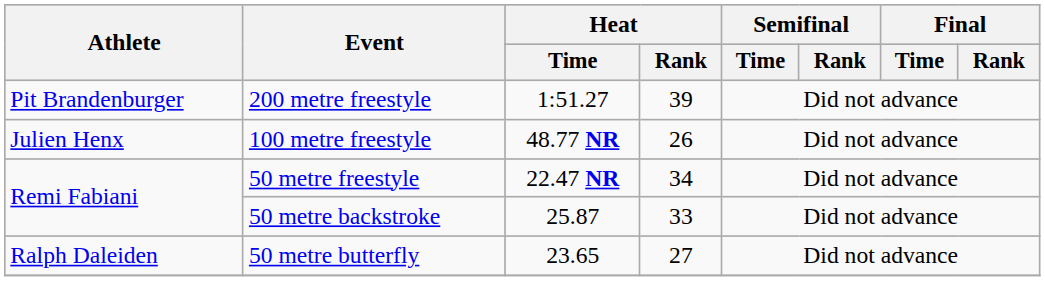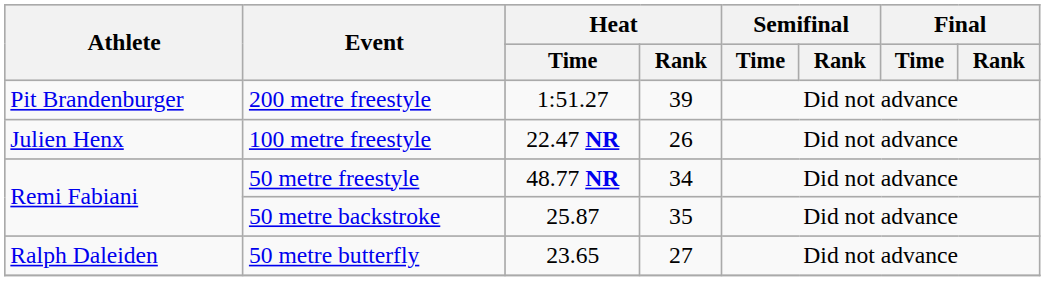 <table class="wikitable" style="text-align:center; font-size:90%; width:50%;">
 <tr>
 <th rowspan="2">Athlete</th>
 <th rowspan="2">Event</th>
 <th colspan="2">Heat</th>
 <th colspan="2">Semifinal</th>
 <th colspan="2">Final</th>
 </tr>
 <tr style="font-size:95%">
 <th>Time</th>
 <th>Rank</th>
 <th>Time</th>
 <th>Rank</th>
 <th>Time</th>
 <th>Rank</th>
 </tr>
 <tr>
 <td align=left><a href='#'>Pit Brandenburger</a></td>
 <td align=left><a href='#'>200 metre freestyle</a></td>
 <td>1:51.27</td>
 <td>39</td>
 <td colspan=4>Did not advance</td>
 </tr>
 <tr>
 <td align=left><a href='#'>Julien Henx</a></td>
 <td align=left><a href='#'>100 metre freestyle</a></td>
-<td>48.77 <strong><a href='#'>NR</a></strong></td>
+<td>22.47 <strong><a href='#'>NR</a></strong></td>
 <td>26</td>
 <td colspan=4>Did not advance</td>
 </tr>
 <tr>
 <td align=left rowspan=2><a href='#'>Remi Fabiani</a></td>
 <td align=left><a href='#'>50 metre freestyle</a></td>
-<td>22.47 <strong><a href='#'>NR</a></strong></td>
+<td>48.77 <strong><a href='#'>NR</a></strong></td>
 <td>34</td>
 <td colspan=4>Did not advance</td>
 </tr>
 <tr>
 <td align=left><a href='#'>50 metre backstroke</a></td>
 <td>25.87</td>
-<td>33</td>
+<td>35</td>
 <td colspan=4>Did not advance</td>
 </tr>
 <tr>
 <td align=left><a href='#'>Ralph Daleiden</a></td>
 <td align=left><a href='#'>50 metre butterfly</a></td>
 <td>23.65</td>
 <td>27</td>
 <td colspan=4>Did not advance</td>
 </tr>
 <tr>
 </tr>
 </table>
